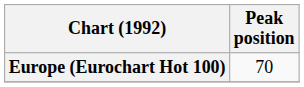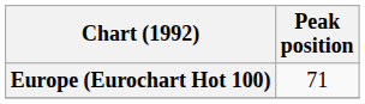 <table class="wikitable sortable plainrowheaders">
 <tr>
 <th>Chart (1992)</th>
 <th align="center">Peak<br>position</th>
 </tr>
 <tr>
 <th scope="row">Europe (Eurochart Hot 100)</th>
-<td align="center">70</td>
+<td align="center">71</td>
 </tr>
 <tr>
 </tr>
 </table>
